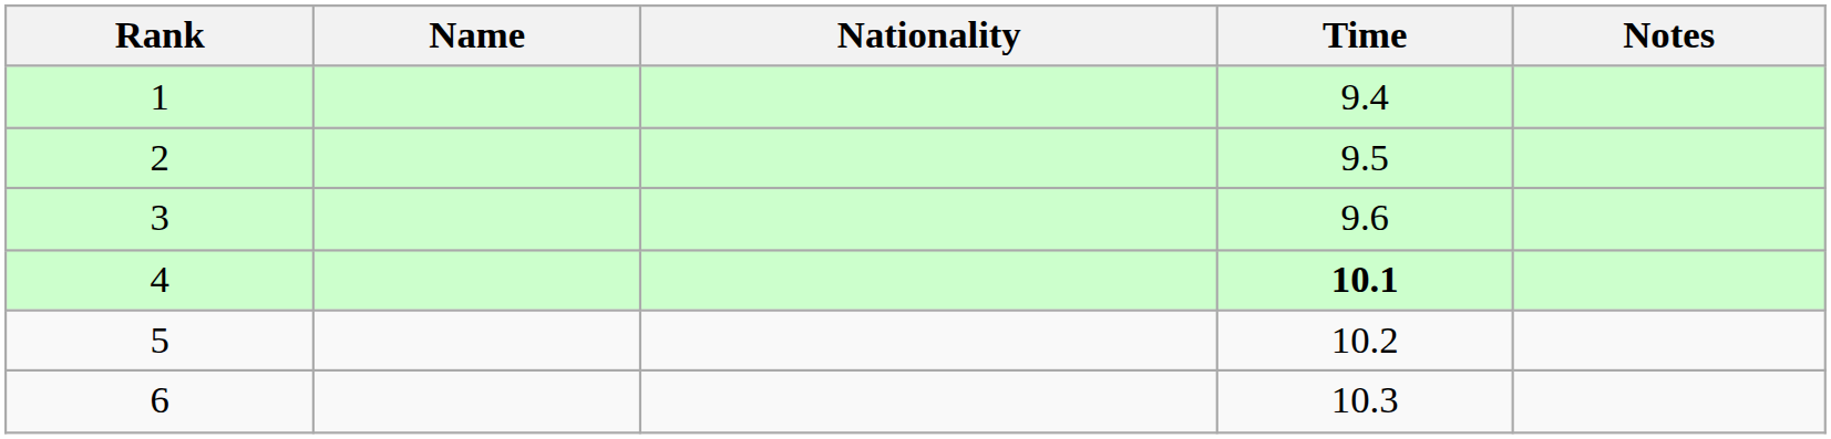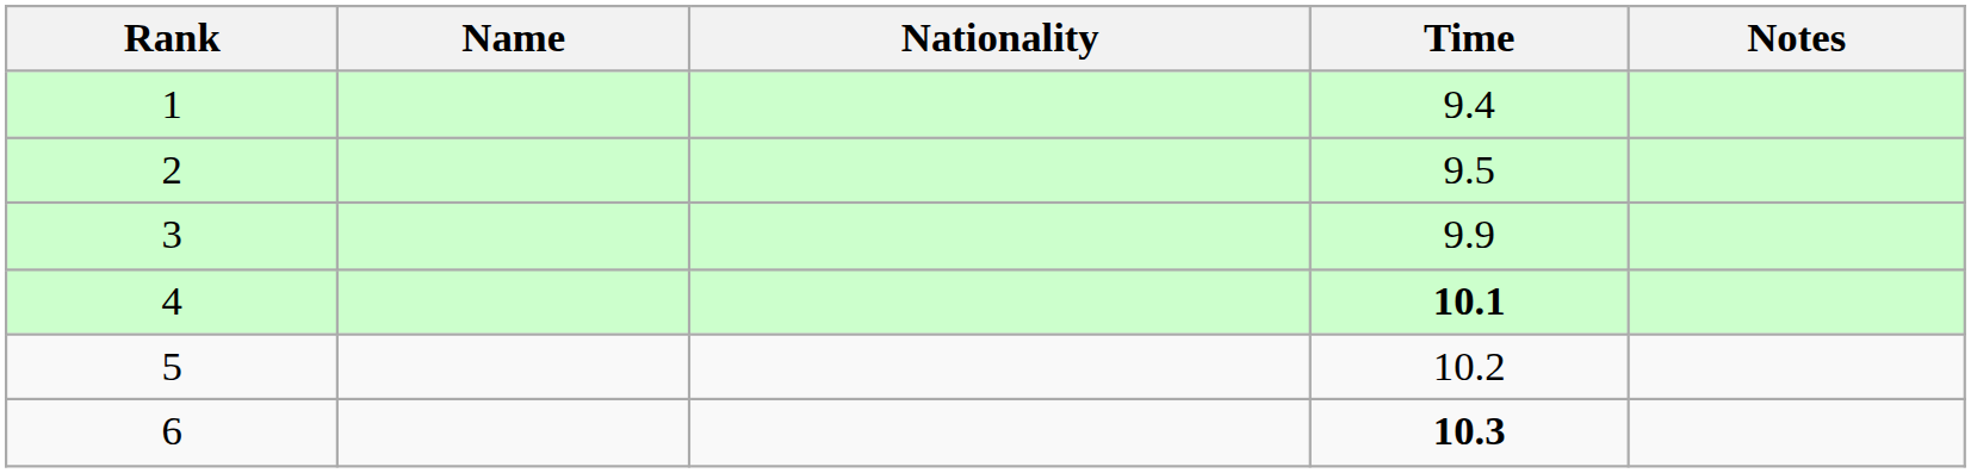 <table class="wikitable sortable" style="text-align:center; width: 60%">
 <tr>
 <th>Rank</th>
 <th>Name</th>
 <th>Nationality</th>
 <th>Time</th>
 <th>Notes</th>
 </tr>
 <tr bgcolor=ccffcc>
 <td>1</td>
 <td align=left></td>
 <td align=left></td>
 <td>9.4</td>
 <td></td>
 </tr>
 <tr bgcolor=ccffcc>
 <td>2</td>
 <td align=left></td>
 <td align=left></td>
 <td>9.5</td>
 <td></td>
 </tr>
 <tr bgcolor=ccffcc>
 <td>3</td>
 <td align=left></td>
 <td align=left></td>
-<td>9.6</td>
+<td>9.9</td>
 <td></td>
 </tr>
 <tr bgcolor=ccffcc>
 <td>4</td>
 <td align=left></td>
 <td align=left></td>
 <td><strong>10.1</strong></td>
 <td></td>
 </tr>
 <tr>
 <td>5</td>
 <td align=left></td>
 <td align=left></td>
 <td>10.2</td>
 <td></td>
 </tr>
 <tr>
 <td>6</td>
 <td align=left></td>
 <td align=left></td>
-<td>10.3</td>
+<td><strong>10.3</strong></td>
 <td></td>
 </tr>
 </table>
